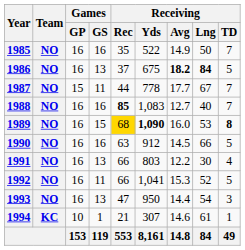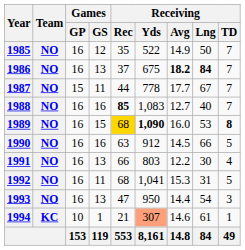 <table class="wikitable" style="text-align:center;">
 <tr>
 <th rowspan="2">Year</th>
 <th rowspan="2">Team</th>
 <th colspan="2">Games</th>
 <th colspan="5">Receiving</th>
 </tr>
 <tr>
 <th>GP</th>
 <th>GS</th>
 <th>Rec</th>
 <th>Yds</th>
 <th>Avg</th>
 <th>Lng</th>
 <th>TD</th>
 </tr>
 <tr>
 <th><a href='#'>1985</a></th>
 <th><a href='#'>NO</a></th>
 <td>16</td>
-<td>16</td>
+<td>12</td>
 <td>35</td>
 <td>522</td>
 <td>14.9</td>
 <td>50</td>
 <td>7</td>
 </tr>
 <tr>
 <th><a href='#'>1986</a></th>
 <th><a href='#'>NO</a></th>
 <td>16</td>
 <td>13</td>
 <td>37</td>
 <td>675</td>
 <td><strong>18.2</strong></td>
 <td><strong>84</strong></td>
-<td>5</td>
+<td>7</td>
 </tr>
 <tr>
 <th><a href='#'>1987</a></th>
 <th><a href='#'>NO</a></th>
 <td>15</td>
 <td>11</td>
 <td>44</td>
 <td>778</td>
 <td>17.7</td>
 <td>67</td>
 <td>7</td>
 </tr>
 <tr>
 <th><a href='#'>1988</a></th>
 <th><a href='#'>NO</a></th>
 <td>16</td>
 <td>16</td>
 <td><strong>85</strong></td>
 <td>1,083</td>
 <td>12.7</td>
 <td>40</td>
 <td>7</td>
 </tr>
 <tr>
 <th><a href='#'>1989</a></th>
 <th><a href='#'>NO</a></th>
 <td>16</td>
 <td>15</td>
 <td style="background: gold;">68</td>
 <td><strong>1,090</strong></td>
 <td>16.0</td>
 <td>53</td>
 <td><strong>8</strong></td>
 </tr>
 <tr>
 <th><a href='#'>1990</a></th>
 <th><a href='#'>NO</a></th>
 <td>16</td>
 <td>16</td>
 <td>63</td>
 <td>912</td>
 <td>14.5</td>
 <td>66</td>
 <td>5</td>
 </tr>
 <tr>
 <th><a href='#'>1991</a></th>
 <th><a href='#'>NO</a></th>
 <td>16</td>
 <td>13</td>
 <td>66</td>
 <td>803</td>
 <td>12.2</td>
 <td>30</td>
 <td>4</td>
 </tr>
 <tr>
 <th><a href='#'>1992</a></th>
 <th><a href='#'>NO</a></th>
 <td>16</td>
 <td>11</td>
-<td>66</td>
+<td>68</td>
 <td>1,041</td>
 <td>15.3</td>
-<td>52</td>
+<td>31</td>
 <td>5</td>
 </tr>
 <tr>
 <th><a href='#'>1993</a></th>
 <th><a href='#'>NO</a></th>
 <td>16</td>
 <td>13</td>
 <td>47</td>
 <td>950</td>
 <td>14.4</td>
 <td>54</td>
 <td>3</td>
 </tr>
 <tr>
 <th><a href='#'>1994</a></th>
 <th><a href='#'>KC</a></th>
 <td>10</td>
 <td>1</td>
 <td>21</td>
-<td>307</td>
+<td style="background: lightsalmon;">307</td>
 <td>14.6</td>
 <td>61</td>
 <td>1</td>
 </tr>
 <tr>
 <th colspan="2"></th>
 <th>153</th>
 <th>119</th>
 <th>553</th>
 <th>8,161</th>
 <th>14.8</th>
 <th>84</th>
 <th>49</th>
 </tr>
 </table>
